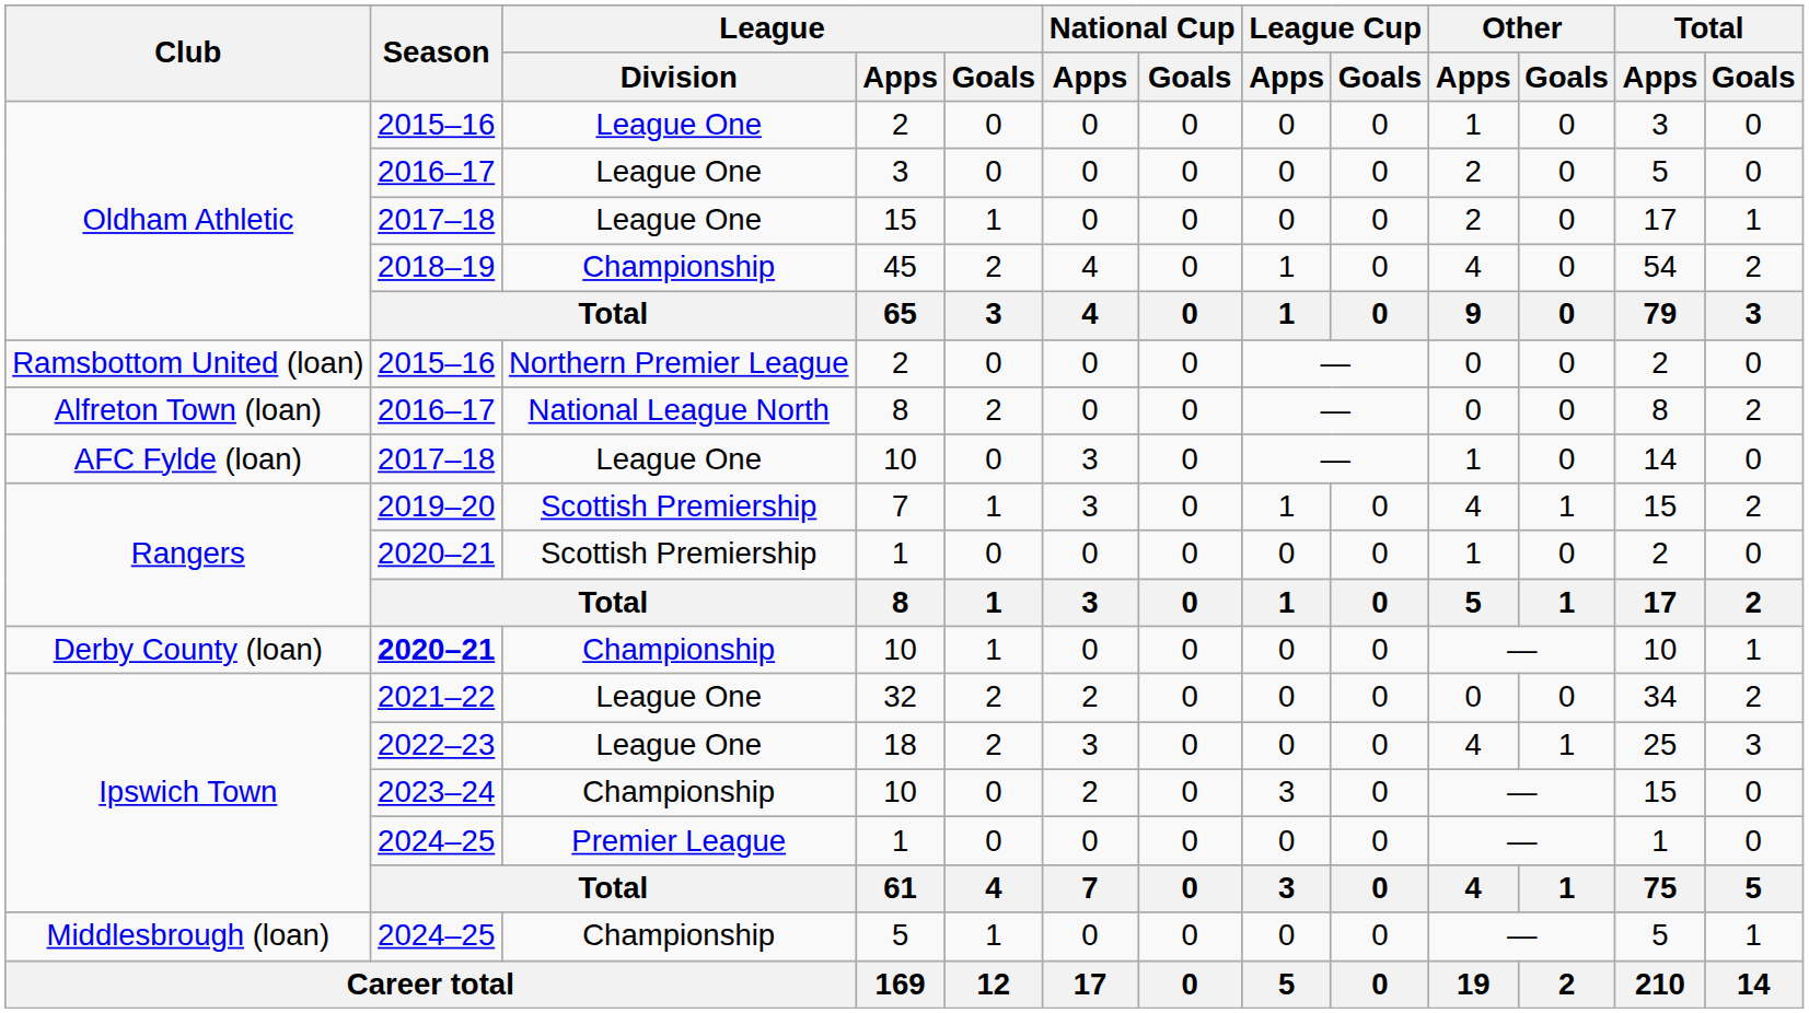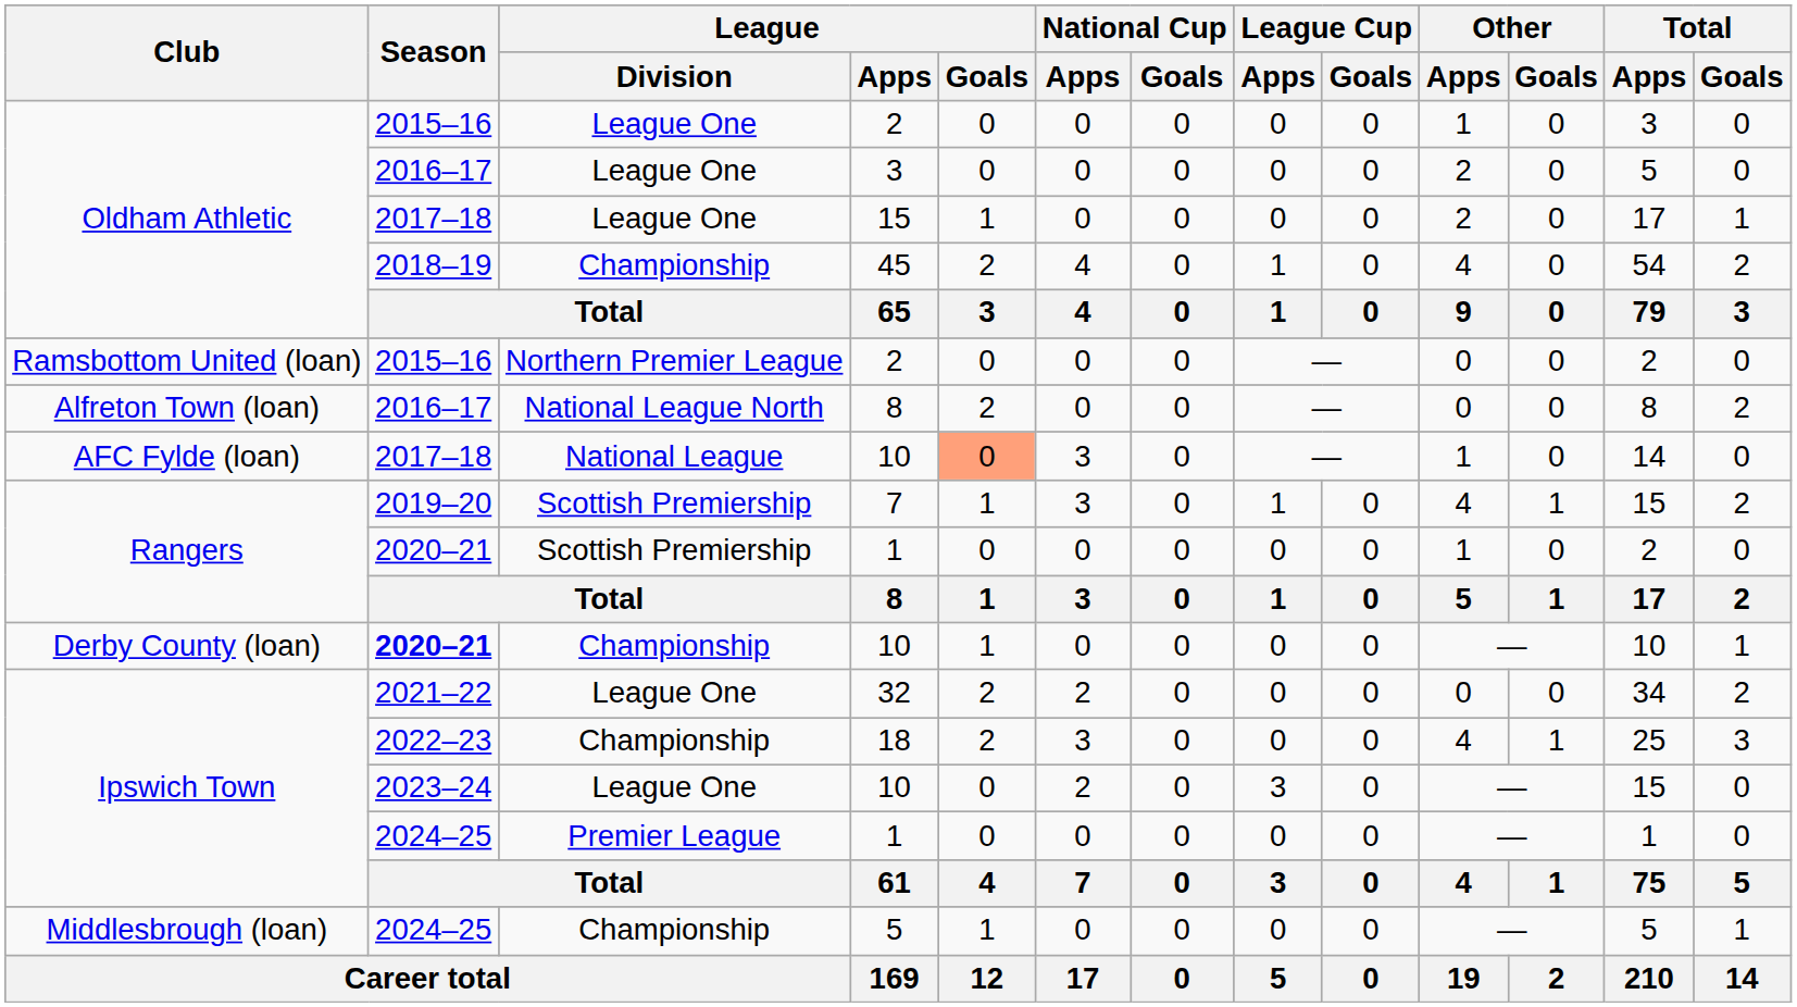 <table class="wikitable" style="text-align:center">
 <tr>
 <th rowspan="2">Club</th>
 <th rowspan="2">Season</th>
 <th colspan="3">League</th>
 <th colspan="2">National Cup</th>
 <th colspan="2">League Cup</th>
 <th colspan="2">Other</th>
 <th colspan="2">Total</th>
 </tr>
 <tr>
 <th>Division</th>
 <th>Apps</th>
 <th>Goals</th>
 <th>Apps</th>
 <th>Goals</th>
 <th>Apps</th>
 <th>Goals</th>
 <th>Apps</th>
 <th>Goals</th>
 <th>Apps</th>
 <th>Goals</th>
 </tr>
 <tr>
 <td rowspan="5"><a href='#'>Oldham Athletic</a></td>
 <td><a href='#'>2015–16</a></td>
 <td><a href='#'>League One</a></td>
 <td>2</td>
 <td>0</td>
 <td>0</td>
 <td>0</td>
 <td>0</td>
 <td>0</td>
 <td>1</td>
 <td>0</td>
 <td>3</td>
 <td>0</td>
 </tr>
 <tr>
 <td><a href='#'>2016–17</a></td>
 <td>League One</td>
 <td>3</td>
 <td>0</td>
 <td>0</td>
 <td>0</td>
 <td>0</td>
 <td>0</td>
 <td>2</td>
 <td>0</td>
 <td>5</td>
 <td>0</td>
 </tr>
 <tr>
 <td><a href='#'>2017–18</a></td>
 <td>League One</td>
 <td>15</td>
 <td>1</td>
 <td>0</td>
 <td>0</td>
 <td>0</td>
 <td>0</td>
 <td>2</td>
 <td>0</td>
 <td>17</td>
 <td>1</td>
 </tr>
 <tr>
 <td><a href='#'>2018–19</a></td>
 <td><a href='#'>Championship</a></td>
 <td>45</td>
 <td>2</td>
 <td>4</td>
 <td>0</td>
 <td>1</td>
 <td>0</td>
 <td>4</td>
 <td>0</td>
 <td>54</td>
 <td>2</td>
 </tr>
 <tr>
 <th colspan="2">Total</th>
 <th>65</th>
 <th>3</th>
 <th>4</th>
 <th>0</th>
 <th>1</th>
 <th>0</th>
 <th>9</th>
 <th>0</th>
 <th>79</th>
 <th>3</th>
 </tr>
 <tr>
 <td><a href='#'>Ramsbottom United</a> (loan)</td>
 <td><a href='#'>2015–16</a></td>
 <td><a href='#'>Northern Premier League</a></td>
 <td>2</td>
 <td>0</td>
 <td>0</td>
 <td>0</td>
 <td colspan="2">—</td>
 <td>0</td>
 <td>0</td>
 <td>2</td>
 <td>0</td>
 </tr>
 <tr>
 <td><a href='#'>Alfreton Town</a> (loan)</td>
 <td><a href='#'>2016–17</a></td>
 <td><a href='#'>National League North</a></td>
 <td>8</td>
 <td>2</td>
 <td>0</td>
 <td>0</td>
 <td colspan="2">—</td>
 <td>0</td>
 <td>0</td>
 <td>8</td>
 <td>2</td>
 </tr>
 <tr>
 <td><a href='#'>AFC Fylde</a> (loan)</td>
 <td><a href='#'>2017–18</a></td>
-<td>League One</td>
+<td><a href='#'>National League</a></td>
 <td>10</td>
-<td>0</td>
+<td style="background: lightsalmon;">0</td>
 <td>3</td>
 <td>0</td>
 <td colspan="2">—</td>
 <td>1</td>
 <td>0</td>
 <td>14</td>
 <td>0</td>
 </tr>
 <tr>
 <td rowspan="3"><a href='#'>Rangers</a></td>
 <td><a href='#'>2019–20</a></td>
 <td><a href='#'>Scottish Premiership</a></td>
 <td>7</td>
 <td>1</td>
 <td>3</td>
 <td>0</td>
 <td>1</td>
 <td>0</td>
 <td>4</td>
 <td>1</td>
 <td>15</td>
 <td>2</td>
 </tr>
 <tr>
 <td><a href='#'>2020–21</a></td>
 <td>Scottish Premiership</td>
 <td>1</td>
 <td>0</td>
 <td>0</td>
 <td>0</td>
 <td>0</td>
 <td>0</td>
 <td>1</td>
 <td>0</td>
 <td>2</td>
 <td>0</td>
 </tr>
 <tr>
 <th colspan="2">Total</th>
 <th>8</th>
 <th>1</th>
 <th>3</th>
 <th>0</th>
 <th>1</th>
 <th>0</th>
 <th>5</th>
 <th>1</th>
 <th>17</th>
 <th>2</th>
 </tr>
 <tr>
 <td><a href='#'>Derby County</a> (loan)</td>
 <td><strong><a href='#'>2020–21</a></strong></td>
 <td><a href='#'>Championship</a></td>
 <td>10</td>
 <td>1</td>
 <td>0</td>
 <td>0</td>
 <td>0</td>
 <td>0</td>
 <td colspan="2">—</td>
 <td>10</td>
 <td>1</td>
 </tr>
 <tr>
 <td rowspan="5"><a href='#'>Ipswich Town</a></td>
 <td><a href='#'>2021–22</a></td>
 <td>League One</td>
 <td>32</td>
 <td>2</td>
 <td>2</td>
 <td>0</td>
 <td>0</td>
 <td>0</td>
 <td>0</td>
 <td>0</td>
 <td>34</td>
 <td>2</td>
 </tr>
 <tr>
 <td><a href='#'>2022–23</a></td>
-<td>League One</td>
+<td>Championship</td>
 <td>18</td>
 <td>2</td>
 <td>3</td>
 <td>0</td>
 <td>0</td>
 <td>0</td>
 <td>4</td>
 <td>1</td>
 <td>25</td>
 <td>3</td>
 </tr>
 <tr>
 <td><a href='#'>2023–24</a></td>
-<td>Championship</td>
+<td>League One</td>
 <td>10</td>
 <td>0</td>
 <td>2</td>
 <td>0</td>
 <td>3</td>
 <td>0</td>
 <td colspan="2">—</td>
 <td>15</td>
 <td>0</td>
 </tr>
 <tr>
 <td><a href='#'>2024–25</a></td>
 <td><a href='#'>Premier League</a></td>
 <td>1</td>
 <td>0</td>
 <td>0</td>
 <td>0</td>
 <td>0</td>
 <td>0</td>
 <td colspan="2">—</td>
 <td>1</td>
 <td>0</td>
 </tr>
 <tr>
 <th colspan="2">Total</th>
 <th>61</th>
 <th>4</th>
 <th>7</th>
 <th>0</th>
 <th>3</th>
 <th>0</th>
 <th>4</th>
 <th>1</th>
 <th>75</th>
 <th>5</th>
 </tr>
 <tr>
 <td><a href='#'>Middlesbrough</a> (loan)</td>
 <td><a href='#'>2024–25</a></td>
 <td>Championship</td>
 <td>5</td>
 <td>1</td>
 <td>0</td>
 <td>0</td>
 <td>0</td>
 <td>0</td>
 <td colspan="2">—</td>
 <td>5</td>
 <td>1</td>
 </tr>
 <tr>
 <th colspan="3">Career total</th>
 <th>169</th>
 <th>12</th>
 <th>17</th>
 <th>0</th>
 <th>5</th>
 <th>0</th>
 <th>19</th>
 <th>2</th>
 <th>210</th>
 <th>14</th>
 </tr>
 </table>
